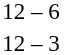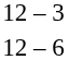 <table style="text-align:center">
 <tr>
 <th width=200></th>
 <th width=100></th>
 <th width=200></th>
 </tr>
 <tr>
 <td align=right><strong></strong></td>
-<td>12 – 6</td>
+<td>12 – 3</td>
 <td align=left></td>
 </tr>
 <tr>
 <td align=right><strong></strong></td>
-<td>12 – 3</td>
+<td>12 – 6</td>
 <td align=left></td>
 </tr>
 </table>
